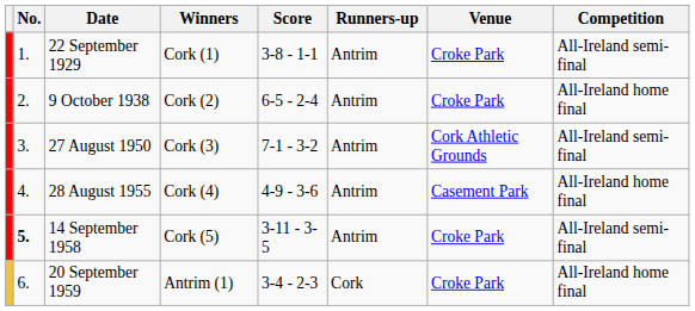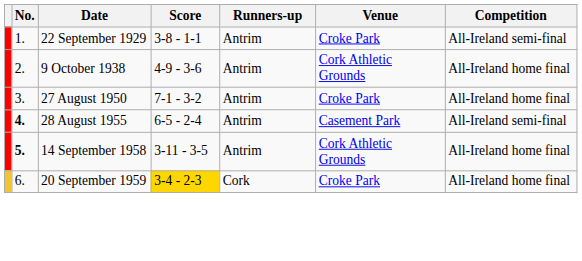 <table class="wikitable" style="font-size:90%">
 <tr>
 <th width=1></th>
 <th width=5>No.</th>
 <th width=120>Date</th>
-<th width=100>Winners</th>
 <th width=70>Score</th>
 <th width=100>Runners-up</th>
 <th width=140>Venue</th>
 <th width=140>Competition</th>
 </tr>
 <tr>
 <td style="background-color:#FF0000"></td>
 <td>1.</td>
 <td>22 September 1929</td>
-<td>Cork (1)</td>
 <td>3-8 - 1-1</td>
 <td>Antrim</td>
 <td><a href='#'>Croke Park</a></td>
 <td>All-Ireland semi-final</td>
 </tr>
 <tr>
 <td style="background-color:#FF0000"></td>
 <td>2.</td>
 <td>9 October 1938</td>
-<td>Cork (2)</td>
-<td>6-5 - 2-4</td>
+<td>4-9 - 3-6</td>
+<td>Antrim</td>
+<td><a href='#'>Cork Athletic Grounds</a></td>
+<td>All-Ireland home final</td>
+</tr>
+<tr>
+<td style="background-color:#FF0000"></td>
+<td>3.</td>
+<td>27 August 1950</td>
+<td>7-1 - 3-2</td>
 <td>Antrim</td>
 <td><a href='#'>Croke Park</a></td>
 <td>All-Ireland home final</td>
 </tr>
 <tr>
 <td style="background-color:#FF0000"></td>
-<td>3.</td>
-<td>27 August 1950</td>
-<td>Cork (3)</td>
-<td>7-1 - 3-2</td>
-<td>Antrim</td>
-<td><a href='#'>Cork Athletic Grounds</a></td>
-<td>All-Ireland semi-final</td>
-</tr>
-<tr>
-<td style="background-color:#FF0000"></td>
-<td>4.</td>
+<td><strong>4.</strong></td>
 <td>28 August 1955</td>
-<td>Cork (4)</td>
-<td>4-9 - 3-6</td>
+<td>6-5 - 2-4</td>
 <td>Antrim</td>
 <td><a href='#'>Casement Park</a></td>
-<td>All-Ireland home final</td>
+<td>All-Ireland semi-final</td>
 </tr>
 <tr>
 <td style="background-color:#FF0000"></td>
 <td><strong>5.</strong></td>
 <td>14 September 1958</td>
-<td>Cork (5)</td>
 <td>3-11 - 3-5</td>
 <td>Antrim</td>
-<td><a href='#'>Croke Park</a></td>
-<td>All-Ireland semi-final</td>
+<td><a href='#'>Cork Athletic Grounds</a></td>
+<td>All-Ireland home final</td>
 </tr>
 <tr>
 <td style="background-color:#F4C430"></td>
 <td>6.</td>
 <td>20 September 1959</td>
-<td>Antrim (1)</td>
-<td>3-4 - 2-3</td>
+<td style="background: gold;">3-4 - 2-3</td>
 <td>Cork</td>
 <td><a href='#'>Croke Park</a></td>
 <td>All-Ireland home final</td>
 </tr>
 </table>
